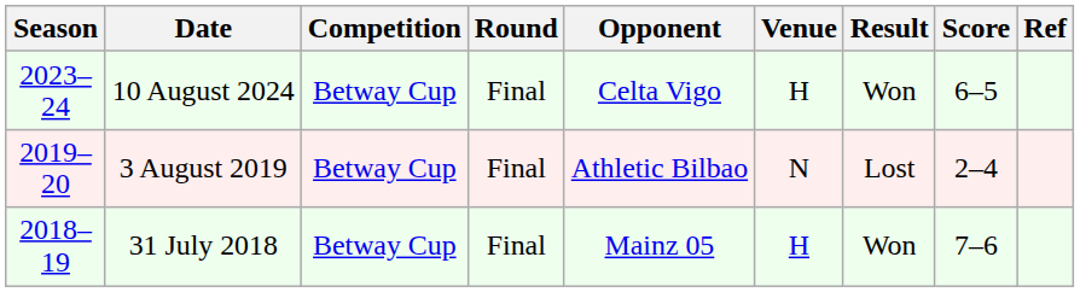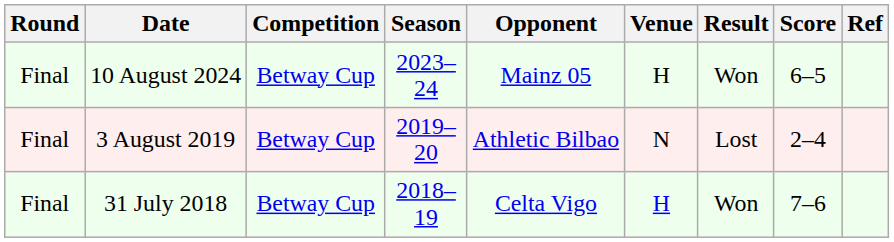 <table class="wikitable " style="text-align: center;">
 <tr>
-<th style="width: 3em;">Season</th>
+<th>Round</th>
 <th>Date</th>
 <th>Competition</th>
-<th>Round</th>
+<th style="width: 3em;">Season</th>
 <th>Opponent</th>
 <th>Venue</th>
 <th>Result</th>
 <th>Score</th>
 <th>Ref</th>
 </tr>
 <tr bgcolor = "#EEFFEE">
-<td><a href='#'>2023–24</a></td>
+<td>Final</td>
 <td>10 August 2024</td>
 <td><a href='#'>Betway Cup</a></td>
-<td>Final</td>
-<td><a href='#'>Celta Vigo</a></td>
+<td><a href='#'>2023–24</a></td>
+<td><a href='#'>Mainz 05</a></td>
 <td>H</td>
 <td>Won</td>
 <td>6–5</td>
 <td></td>
 </tr>
 <tr bgcolor = "#FFEEEE">
-<td><a href='#'>2019–20</a></td>
+<td>Final</td>
 <td>3 August 2019</td>
 <td><a href='#'>Betway Cup</a></td>
-<td>Final</td>
+<td><a href='#'>2019–20</a></td>
 <td><a href='#'>Athletic Bilbao</a></td>
 <td>N</td>
 <td>Lost</td>
 <td>2–4</td>
 <td></td>
 </tr>
 <tr bgcolor = "#EEFFEE">
-<td><a href='#'>2018–19</a></td>
+<td>Final</td>
 <td>31 July 2018</td>
 <td><a href='#'>Betway Cup</a></td>
-<td>Final</td>
-<td><a href='#'>Mainz 05</a></td>
+<td><a href='#'>2018–19</a></td>
+<td><a href='#'>Celta Vigo</a></td>
 <td><a href='#'>H</a></td>
 <td>Won</td>
 <td>7–6</td>
 <td></td>
 </tr>
 </table>
